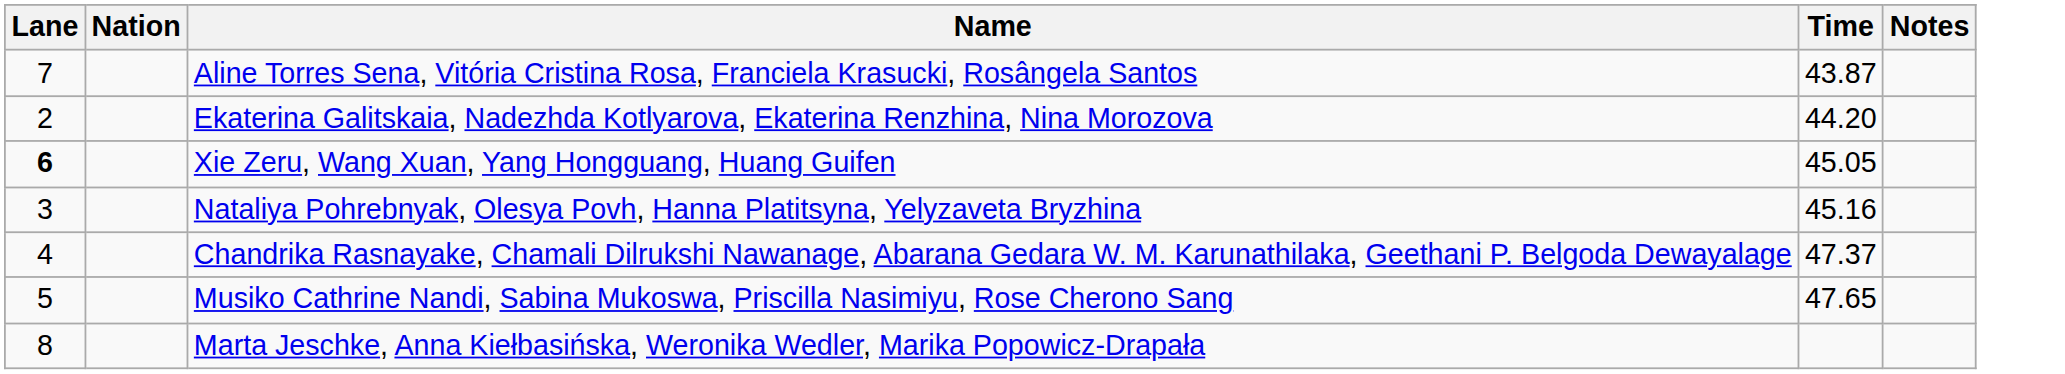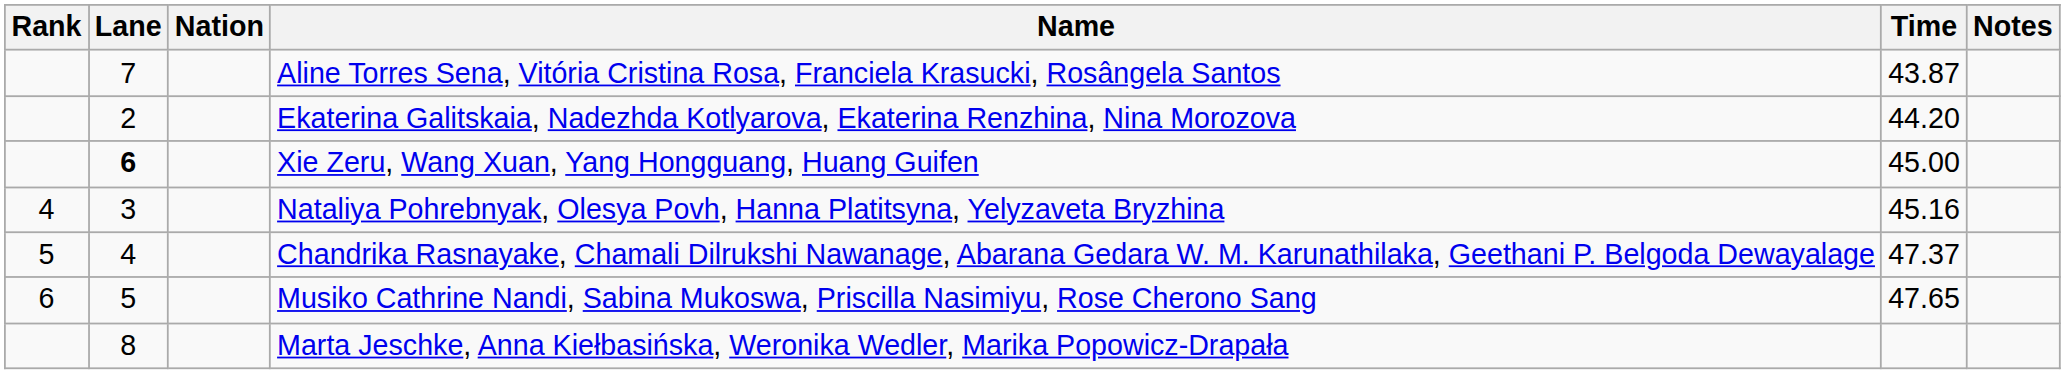 <table class="wikitable sortable" style="text-align:center">
 <tr>
+<th>Rank</th>
 <th>Lane</th>
 <th>Nation</th>
 <th>Name</th>
 <th>Time</th>
 <th>Notes</th>
 </tr>
 <tr>
+<td></td>
 <td>7</td>
 <td align=left></td>
 <td align=left><a href='#'>Aline Torres Sena</a>, <a href='#'>Vitória Cristina Rosa</a>, <a href='#'>Franciela Krasucki</a>, <a href='#'>Rosângela Santos</a></td>
 <td>43.87</td>
 <td></td>
 </tr>
 <tr>
+<td></td>
 <td>2</td>
 <td align=left></td>
 <td align=left><a href='#'>Ekaterina Galitskaia</a>, <a href='#'>Nadezhda Kotlyarova</a>, <a href='#'>Ekaterina Renzhina</a>, <a href='#'>Nina Morozova</a></td>
 <td>44.20</td>
 <td></td>
 </tr>
 <tr>
+<td></td>
 <td><strong>6</strong></td>
 <td align=left></td>
 <td align=left><a href='#'>Xie Zeru</a>, <a href='#'>Wang Xuan</a>, <a href='#'>Yang Hongguang</a>, <a href='#'>Huang Guifen</a></td>
-<td>45.05</td>
+<td>45.00</td>
 <td></td>
 </tr>
 <tr>
+<td>4</td>
 <td>3</td>
 <td align=left></td>
 <td align=left><a href='#'>Nataliya Pohrebnyak</a>, <a href='#'>Olesya Povh</a>, <a href='#'>Hanna Platitsyna</a>, <a href='#'>Yelyzaveta Bryzhina</a></td>
 <td>45.16</td>
 <td></td>
 </tr>
 <tr>
+<td>5</td>
 <td>4</td>
 <td align=left></td>
 <td align=left><a href='#'>Chandrika Rasnayake</a>, <a href='#'>Chamali Dilrukshi Nawanage</a>, <a href='#'>Abarana Gedara W. M. Karunathilaka</a>, <a href='#'>Geethani P. Belgoda Dewayalage</a></td>
 <td>47.37</td>
 <td></td>
 </tr>
 <tr>
+<td>6</td>
 <td>5</td>
 <td align=left></td>
 <td align=left><a href='#'>Musiko Cathrine Nandi</a>, <a href='#'>Sabina Mukoswa</a>, <a href='#'>Priscilla Nasimiyu</a>, <a href='#'>Rose Cherono Sang</a></td>
 <td>47.65</td>
 <td></td>
 </tr>
 <tr>
+<td></td>
 <td>8</td>
 <td align=left></td>
 <td align=left><a href='#'>Marta Jeschke</a>, <a href='#'>Anna Kiełbasińska</a>, <a href='#'>Weronika Wedler</a>, <a href='#'>Marika Popowicz-Drapała</a></td>
 <td></td>
 <td></td>
 </tr>
 </table>
